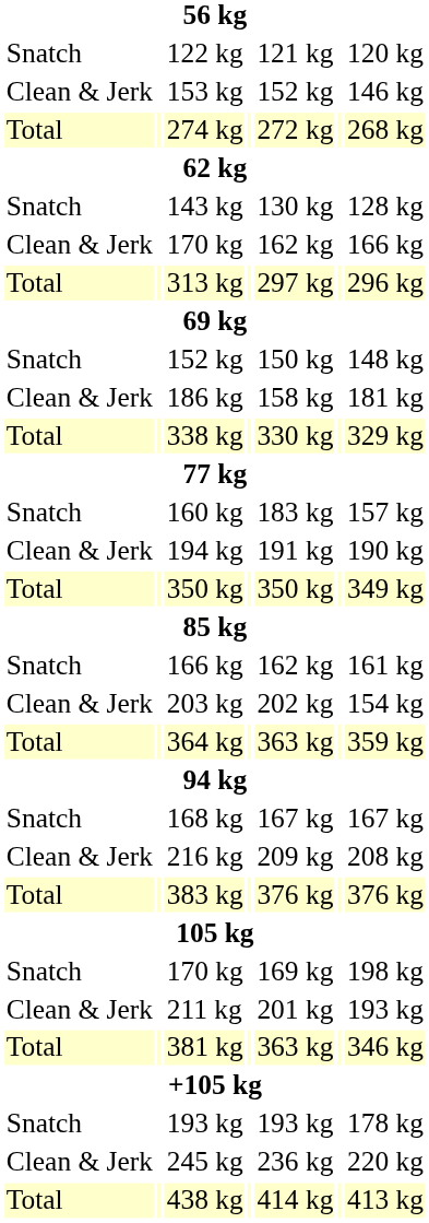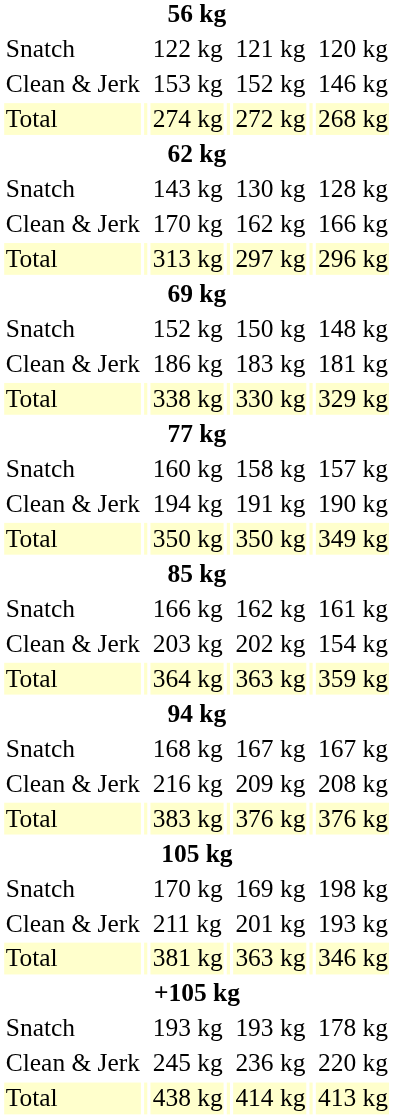 <table>
 <tr>
 <th colspan=7>56 kg</th>
 </tr>
 <tr>
 <td>Snatch</td>
 <td></td>
 <td>122 kg</td>
 <td></td>
 <td>121 kg</td>
 <td></td>
 <td>120 kg</td>
 </tr>
 <tr>
 <td>Clean & Jerk</td>
 <td></td>
 <td>153 kg</td>
 <td></td>
 <td>152 kg</td>
 <td></td>
 <td>146 kg</td>
 </tr>
 <tr bgcolor=ffffcc>
 <td>Total</td>
 <td></td>
 <td>274 kg</td>
 <td></td>
 <td>272 kg</td>
 <td></td>
 <td>268 kg</td>
 </tr>
 <tr>
 <th colspan=7>62 kg</th>
 </tr>
 <tr>
 <td>Snatch</td>
 <td></td>
 <td>143 kg</td>
 <td></td>
 <td>130 kg</td>
 <td></td>
 <td>128 kg</td>
 </tr>
 <tr>
 <td>Clean & Jerk</td>
 <td></td>
 <td>170 kg</td>
 <td></td>
 <td>162 kg</td>
 <td></td>
 <td>166 kg</td>
 </tr>
 <tr bgcolor=ffffcc>
 <td>Total</td>
 <td></td>
 <td>313 kg</td>
 <td></td>
 <td>297 kg</td>
 <td></td>
 <td>296 kg</td>
 </tr>
 <tr>
 <th colspan=7>69 kg</th>
 </tr>
 <tr>
 <td>Snatch</td>
 <td></td>
 <td>152 kg</td>
 <td></td>
 <td>150 kg</td>
 <td></td>
 <td>148 kg</td>
 </tr>
 <tr>
 <td>Clean & Jerk</td>
 <td></td>
 <td>186 kg</td>
 <td></td>
-<td>158 kg</td>
+<td>183 kg</td>
 <td></td>
 <td>181 kg</td>
 </tr>
 <tr bgcolor=ffffcc>
 <td>Total</td>
 <td></td>
 <td>338 kg</td>
 <td></td>
 <td>330 kg</td>
 <td></td>
 <td>329 kg</td>
 </tr>
 <tr>
 <th colspan=7>77 kg</th>
 </tr>
 <tr>
 <td>Snatch</td>
 <td></td>
 <td>160 kg</td>
 <td></td>
-<td>183 kg</td>
+<td>158 kg</td>
 <td></td>
 <td>157 kg</td>
 </tr>
 <tr>
 <td>Clean & Jerk</td>
 <td></td>
 <td>194 kg</td>
 <td></td>
 <td>191 kg</td>
 <td></td>
 <td>190 kg</td>
 </tr>
 <tr bgcolor=ffffcc>
 <td>Total</td>
 <td></td>
 <td>350 kg</td>
 <td></td>
 <td>350 kg</td>
 <td></td>
 <td>349 kg</td>
 </tr>
 <tr>
 <th colspan=7>85 kg</th>
 </tr>
 <tr>
 <td>Snatch</td>
 <td></td>
 <td>166 kg</td>
 <td></td>
 <td>162 kg</td>
 <td></td>
 <td>161 kg</td>
 </tr>
 <tr>
 <td>Clean & Jerk</td>
 <td></td>
 <td>203 kg</td>
 <td></td>
 <td>202 kg</td>
 <td></td>
 <td>154 kg</td>
 </tr>
 <tr bgcolor=ffffcc>
 <td>Total</td>
 <td></td>
 <td>364 kg</td>
 <td></td>
 <td>363 kg</td>
 <td></td>
 <td>359 kg</td>
 </tr>
 <tr>
 <th colspan=7>94 kg</th>
 </tr>
 <tr>
 <td>Snatch</td>
 <td></td>
 <td>168 kg</td>
 <td></td>
 <td>167 kg</td>
 <td></td>
 <td>167 kg</td>
 </tr>
 <tr>
 <td>Clean & Jerk</td>
 <td></td>
 <td>216 kg</td>
 <td></td>
 <td>209 kg</td>
 <td></td>
 <td>208 kg</td>
 </tr>
 <tr bgcolor=ffffcc>
 <td>Total</td>
 <td></td>
 <td>383 kg</td>
 <td></td>
 <td>376 kg</td>
 <td></td>
 <td>376 kg</td>
 </tr>
 <tr>
 <th colspan=7>105 kg</th>
 </tr>
 <tr>
 <td>Snatch</td>
 <td></td>
 <td>170 kg</td>
 <td></td>
 <td>169 kg</td>
 <td></td>
 <td>198 kg</td>
 </tr>
 <tr>
 <td>Clean & Jerk</td>
 <td></td>
 <td>211 kg</td>
 <td></td>
 <td>201 kg</td>
 <td></td>
 <td>193 kg</td>
 </tr>
 <tr bgcolor=ffffcc>
 <td>Total</td>
 <td></td>
 <td>381 kg</td>
 <td></td>
 <td>363 kg</td>
 <td></td>
 <td>346 kg</td>
 </tr>
 <tr>
 <th colspan=7>+105 kg</th>
 </tr>
 <tr>
 <td>Snatch</td>
 <td></td>
 <td>193 kg</td>
 <td></td>
 <td>193 kg</td>
 <td></td>
 <td>178 kg</td>
 </tr>
 <tr>
 <td>Clean & Jerk</td>
 <td></td>
 <td>245 kg</td>
 <td></td>
 <td>236 kg</td>
 <td></td>
 <td>220 kg</td>
 </tr>
 <tr bgcolor=ffffcc>
 <td>Total</td>
 <td></td>
 <td>438 kg</td>
 <td></td>
 <td>414 kg</td>
 <td></td>
 <td>413 kg</td>
 </tr>
 </table>
